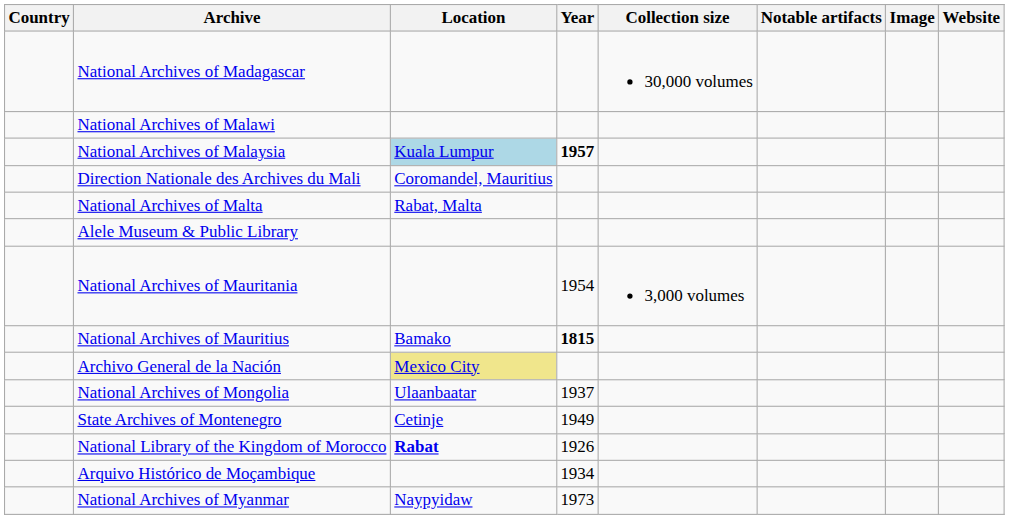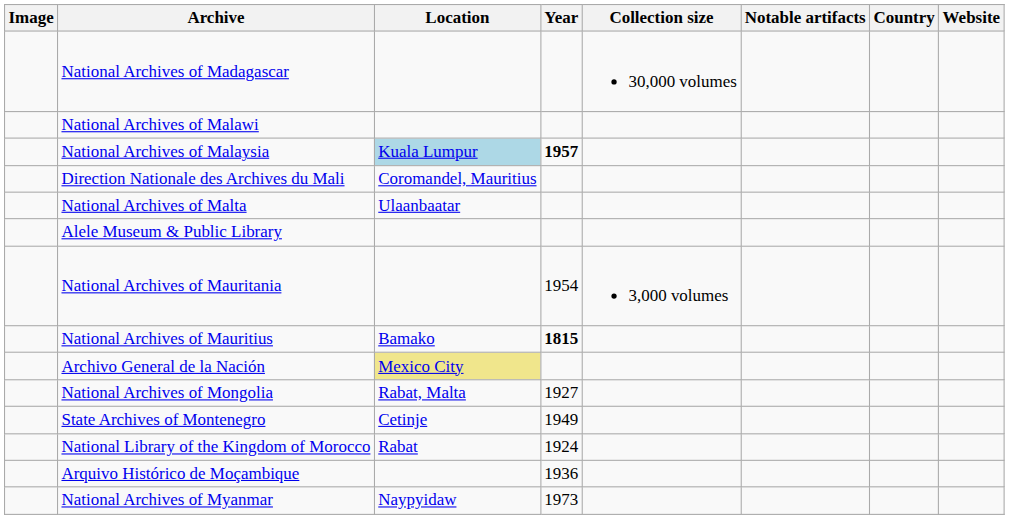 <table class="wikitable">
 <tr>
-<th>Country</th>
+<th>Image</th>
 <th>Archive</th>
 <th>Location</th>
 <th>Year</th>
 <th>Collection size</th>
 <th>Notable artifacts</th>
-<th>Image</th>
+<th>Country</th>
 <th>Website</th>
 </tr>
 <tr>
 <td></td>
 <td><a href='#'>National Archives of Madagascar</a></td>
 <td></td>
 <td></td>
 <td><br><ul><li>30,000 volumes</li></ul></td>
 <td></td>
 <td></td>
 <td></td>
 </tr>
 <tr>
 <td></td>
 <td><a href='#'>National Archives of Malawi</a></td>
 <td></td>
 <td></td>
 <td></td>
 <td></td>
 <td></td>
 <td></td>
 </tr>
 <tr>
 <td></td>
 <td><a href='#'>National Archives of Malaysia</a></td>
 <td style="background: lightblue;"><a href='#'>Kuala Lumpur</a></td>
 <td><strong>1957</strong></td>
 <td></td>
 <td></td>
 <td></td>
 <td></td>
 </tr>
 <tr>
 <td></td>
 <td><a href='#'>Direction Nationale des Archives du Mali</a></td>
 <td><a href='#'>Coromandel, Mauritius</a></td>
 <td></td>
 <td></td>
 <td></td>
 <td></td>
 <td></td>
 </tr>
 <tr>
 <td></td>
 <td><a href='#'>National Archives of Malta</a></td>
-<td><a href='#'>Rabat, Malta</a></td>
+<td><a href='#'>Ulaanbaatar</a></td>
 <td></td>
 <td></td>
 <td></td>
 <td></td>
 <td></td>
 </tr>
 <tr>
 <td></td>
 <td><a href='#'>Alele Museum & Public Library</a></td>
 <td></td>
 <td></td>
 <td></td>
 <td></td>
 <td></td>
 <td></td>
 </tr>
 <tr>
 <td></td>
 <td><a href='#'>National Archives of Mauritania</a></td>
 <td></td>
 <td>1954</td>
 <td><br><ul><li>3,000 volumes</li></ul></td>
 <td></td>
 <td></td>
 <td></td>
 </tr>
 <tr>
 <td></td>
 <td><a href='#'>National Archives of Mauritius</a></td>
 <td><a href='#'>Bamako</a></td>
 <td><strong>1815</strong></td>
 <td></td>
 <td></td>
 <td></td>
 <td></td>
 </tr>
 <tr>
 <td></td>
 <td><a href='#'>Archivo General de la Nación</a></td>
 <td style="background: khaki;"><a href='#'>Mexico City</a></td>
 <td></td>
 <td></td>
 <td></td>
 <td></td>
 <td></td>
 </tr>
 <tr>
 <td></td>
 <td><a href='#'>National Archives of Mongolia</a></td>
-<td><a href='#'>Ulaanbaatar</a></td>
-<td>1937</td>
+<td><a href='#'>Rabat, Malta</a></td>
+<td>1927</td>
 <td></td>
 <td></td>
 <td></td>
 <td></td>
 </tr>
 <tr>
 <td></td>
 <td><a href='#'>State Archives of Montenegro</a></td>
 <td><a href='#'>Cetinje</a></td>
 <td>1949</td>
 <td></td>
 <td></td>
 <td></td>
 <td></td>
 </tr>
 <tr>
 <td></td>
 <td><a href='#'>National Library of the Kingdom of Morocco</a></td>
-<td><strong><a href='#'>Rabat</a></strong></td>
-<td>1926</td>
+<td><a href='#'>Rabat</a></td>
+<td>1924</td>
 <td></td>
 <td></td>
 <td></td>
 <td></td>
 </tr>
 <tr>
 <td></td>
 <td><a href='#'>Arquivo Histórico de Moçambique</a></td>
 <td></td>
-<td>1934</td>
+<td>1936</td>
 <td></td>
 <td></td>
 <td></td>
 <td></td>
 </tr>
 <tr>
 <td></td>
 <td><a href='#'>National Archives of Myanmar</a></td>
 <td><a href='#'>Naypyidaw</a></td>
 <td>1973</td>
 <td></td>
 <td></td>
 <td></td>
 <td></td>
 </tr>
 </table>
